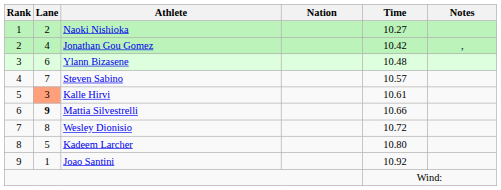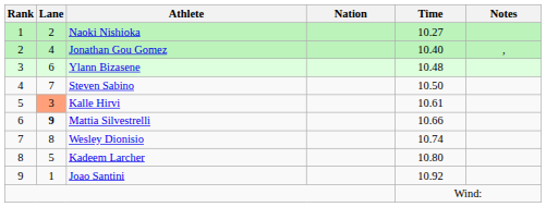 <table class="wikitable sortable" style="text-align:center;width: 60%;">
 <tr>
 <th scope="col" style="width: 10px;">Rank</th>
 <th scope="col" style="width: 10px;">Lane</th>
 <th scope="col">Athlete</th>
 <th scope="col">Nation</th>
 <th scope="col">Time</th>
 <th scope="col">Notes</th>
 </tr>
 <tr bgcolor=bbf3bb>
 <td>1</td>
 <td>2</td>
 <td align=left><a href='#'>Naoki Nishioka</a></td>
 <td align=left></td>
 <td>10.27</td>
 <td></td>
 </tr>
 <tr bgcolor=bbf3bb>
 <td>2</td>
 <td>4</td>
 <td align=left><a href='#'>Jonathan Gou Gomez</a></td>
 <td align=left></td>
-<td>10.42</td>
+<td>10.40</td>
 <td>, </td>
 </tr>
 <tr bgcolor=ddffdd>
 <td>3</td>
 <td>6</td>
 <td align=left><a href='#'>Ylann Bizasene</a></td>
 <td align=left></td>
 <td>10.48</td>
 <td></td>
 </tr>
 <tr>
 <td>4</td>
 <td>7</td>
 <td align=left><a href='#'>Steven Sabino</a></td>
 <td align=left></td>
-<td>10.57</td>
+<td>10.50</td>
 <td></td>
 </tr>
 <tr>
 <td>5</td>
 <td style="background: lightsalmon;">3</td>
 <td align=left><a href='#'>Kalle Hirvi</a></td>
 <td align=left></td>
 <td>10.61</td>
 <td></td>
 </tr>
 <tr>
 <td>6</td>
 <td><strong>9</strong></td>
 <td align=left><a href='#'>Mattia Silvestrelli</a></td>
 <td align=left></td>
 <td>10.66</td>
 <td></td>
 </tr>
 <tr>
 <td>7</td>
 <td>8</td>
 <td align=left><a href='#'>Wesley Dionisio</a></td>
 <td align=left></td>
-<td>10.72</td>
+<td>10.74</td>
 <td></td>
 </tr>
 <tr>
 <td>8</td>
 <td>5</td>
 <td align=left><a href='#'>Kadeem Larcher</a></td>
 <td align=left></td>
 <td>10.80</td>
 <td></td>
 </tr>
 <tr>
 <td>9</td>
 <td>1</td>
 <td align=left><a href='#'>Joao Santini</a></td>
 <td align=left></td>
 <td>10.92</td>
 <td></td>
 </tr>
 <tr class="sortbottom">
 <td colspan="4"></td>
 <td colspan="2">Wind: </td>
 </tr>
 </table>
